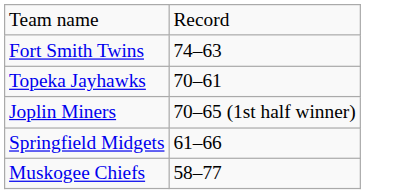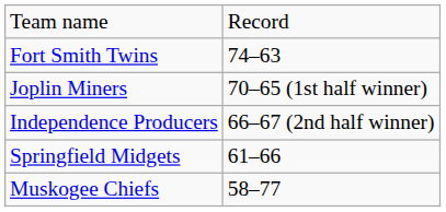 <table class="wikitable">
 <tr>
 <td>Team name</td>
 <td>Record</td>
 </tr>
 <tr>
 <td><a href='#'>Fort Smith Twins</a></td>
 <td>74–63</td>
 </tr>
 <tr>
-<td><a href='#'>Topeka Jayhawks</a></td>
-<td>70–61</td>
+<td><a href='#'>Joplin Miners</a></td>
+<td>70–65 (1st half winner)</td>
 </tr>
 <tr>
-<td><a href='#'>Joplin Miners</a></td>
-<td>70–65 (1st half winner)</td>
+<td><a href='#'>Independence Producers</a></td>
+<td>66–67 (2nd half winner)</td>
 </tr>
 <tr>
 <td><a href='#'>Springfield Midgets</a></td>
 <td>61–66</td>
 </tr>
 <tr>
 <td><a href='#'>Muskogee Chiefs</a></td>
 <td>58–77</td>
 </tr>
 </table>
